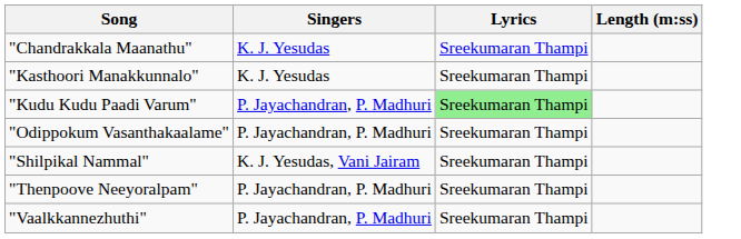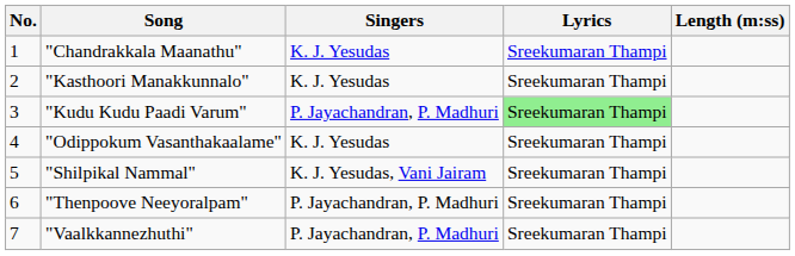 <table class="wikitable" style="font-size:95%;">
 <tr>
+<th>No.</th>
 <th>Song</th>
 <th>Singers</th>
 <th>Lyrics</th>
 <th>Length (m:ss)</th>
 </tr>
 <tr>
+<td>1</td>
 <td>"Chandrakkala Maanathu"</td>
 <td><a href='#'>K. J. Yesudas</a></td>
 <td><a href='#'>Sreekumaran Thampi</a></td>
 <td></td>
 </tr>
 <tr>
+<td>2</td>
 <td>"Kasthoori Manakkunnalo"</td>
 <td>K. J. Yesudas</td>
 <td>Sreekumaran Thampi</td>
 <td></td>
 </tr>
 <tr>
+<td>3</td>
 <td>"Kudu Kudu Paadi Varum"</td>
 <td><a href='#'>P. Jayachandran</a>, <a href='#'>P. Madhuri</a></td>
 <td style="background: lightgreen;">Sreekumaran Thampi</td>
 <td></td>
 </tr>
 <tr>
+<td>4</td>
 <td>"Odippokum Vasanthakaalame"</td>
-<td>P. Jayachandran, P. Madhuri</td>
+<td>K. J. Yesudas</td>
 <td>Sreekumaran Thampi</td>
 <td></td>
 </tr>
 <tr>
+<td>5</td>
 <td>"Shilpikal Nammal"</td>
 <td>K. J. Yesudas, <a href='#'>Vani Jairam</a></td>
 <td>Sreekumaran Thampi</td>
 <td></td>
 </tr>
 <tr>
+<td>6</td>
 <td>"Thenpoove Neeyoralpam"</td>
 <td>P. Jayachandran, P. Madhuri</td>
 <td>Sreekumaran Thampi</td>
 <td></td>
 </tr>
 <tr>
+<td>7</td>
 <td>"Vaalkkannezhuthi"</td>
 <td>P. Jayachandran, <a href='#'>P. Madhuri</a></td>
 <td>Sreekumaran Thampi</td>
 <td></td>
 </tr>
 </table>
